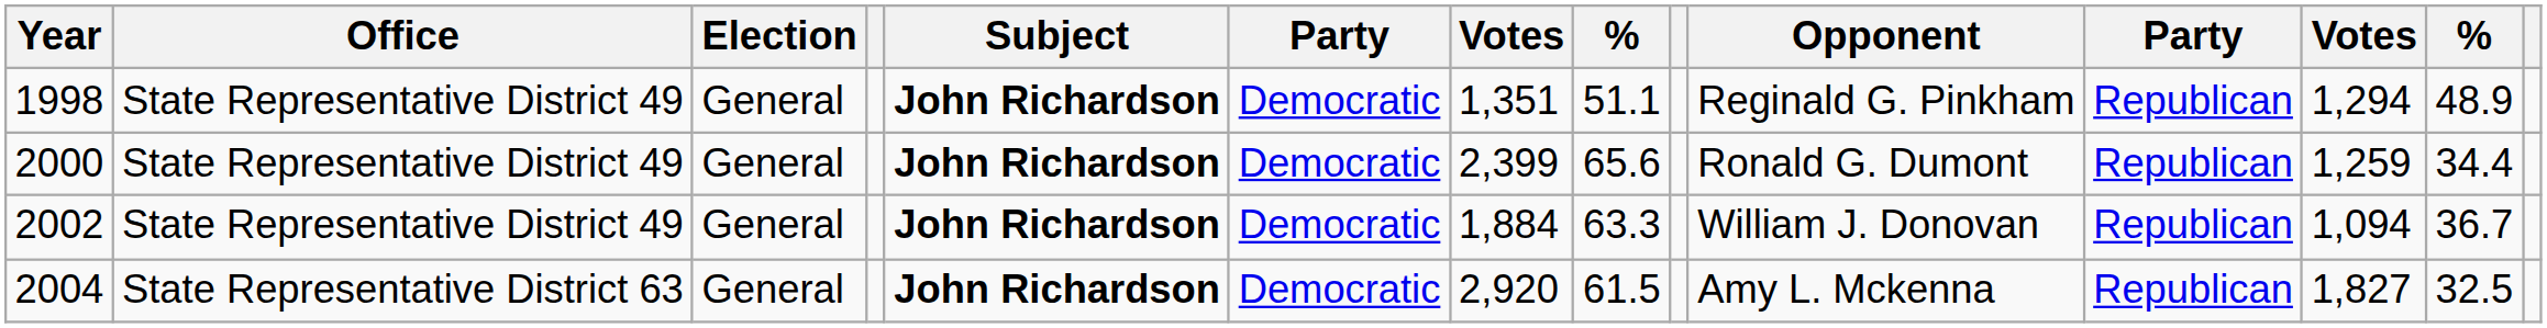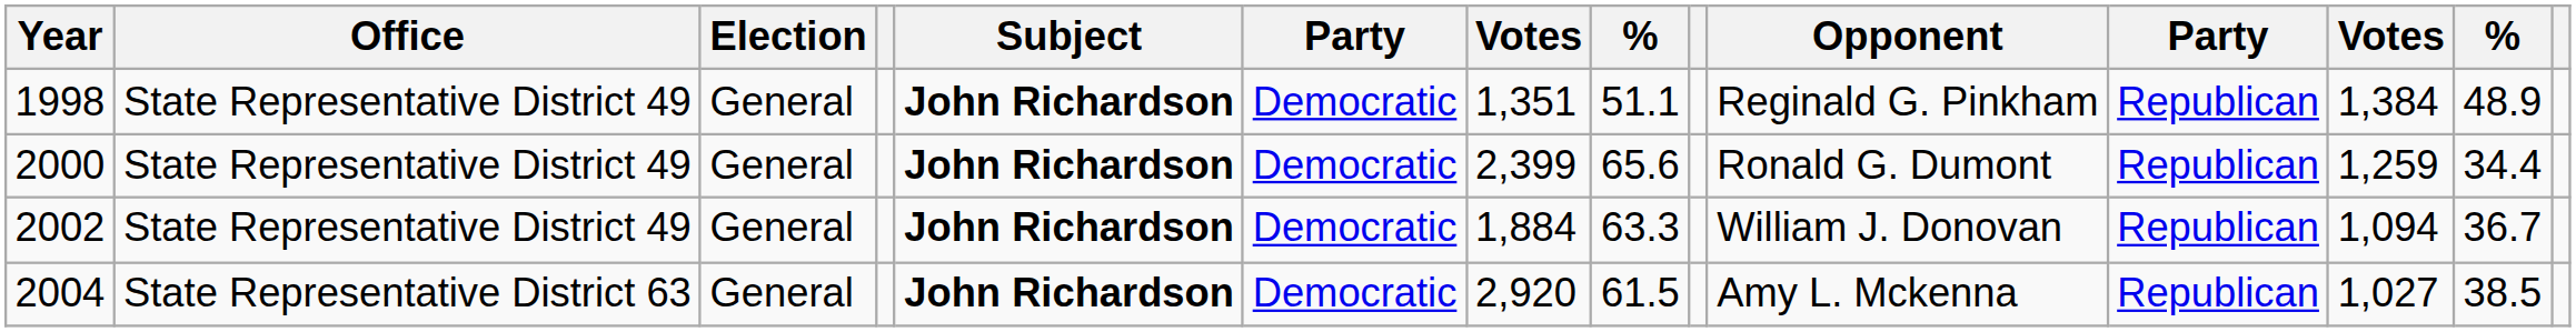 <table class=wikitable>
 <tr>
 <th>Year</th>
 <th>Office</th>
 <th>Election</th>
 <th></th>
 <th>Subject</th>
 <th>Party</th>
 <th>Votes</th>
 <th>%</th>
 <th></th>
 <th>Opponent</th>
 <th>Party</th>
 <th>Votes</th>
 <th>%</th>
 <th></th>
 </tr>
 <tr>
 <td>1998</td>
 <td>State Representative District 49</td>
 <td>General</td>
 <td></td>
 <td><strong>John Richardson</strong></td>
 <td><a href='#'>Democratic</a></td>
 <td>1,351</td>
 <td>51.1</td>
 <td></td>
 <td>Reginald G. Pinkham</td>
 <td><a href='#'>Republican</a></td>
-<td>1,294</td>
+<td>1,384</td>
 <td>48.9</td>
 <td></td>
 </tr>
 <tr>
 <td>2000</td>
 <td>State Representative District 49</td>
 <td>General</td>
 <td></td>
 <td><strong>John Richardson</strong></td>
 <td><a href='#'>Democratic</a></td>
 <td>2,399</td>
 <td>65.6</td>
 <td></td>
 <td>Ronald G. Dumont</td>
 <td><a href='#'>Republican</a></td>
 <td>1,259</td>
 <td>34.4</td>
 <td></td>
 </tr>
 <tr>
 <td>2002</td>
 <td>State Representative District 49</td>
 <td>General</td>
 <td></td>
 <td><strong>John Richardson</strong></td>
 <td><a href='#'>Democratic</a></td>
 <td>1,884</td>
 <td>63.3</td>
 <td></td>
 <td>William J. Donovan</td>
 <td><a href='#'>Republican</a></td>
 <td>1,094</td>
 <td>36.7</td>
 <td></td>
 </tr>
 <tr>
 <td>2004</td>
 <td>State Representative District 63</td>
 <td>General</td>
 <td></td>
 <td><strong>John Richardson</strong></td>
 <td><a href='#'>Democratic</a></td>
 <td>2,920</td>
 <td>61.5</td>
 <td></td>
 <td>Amy L. Mckenna</td>
 <td><a href='#'>Republican</a></td>
-<td>1,827</td>
-<td>32.5</td>
+<td>1,027</td>
+<td>38.5</td>
 </tr>
 </table>
